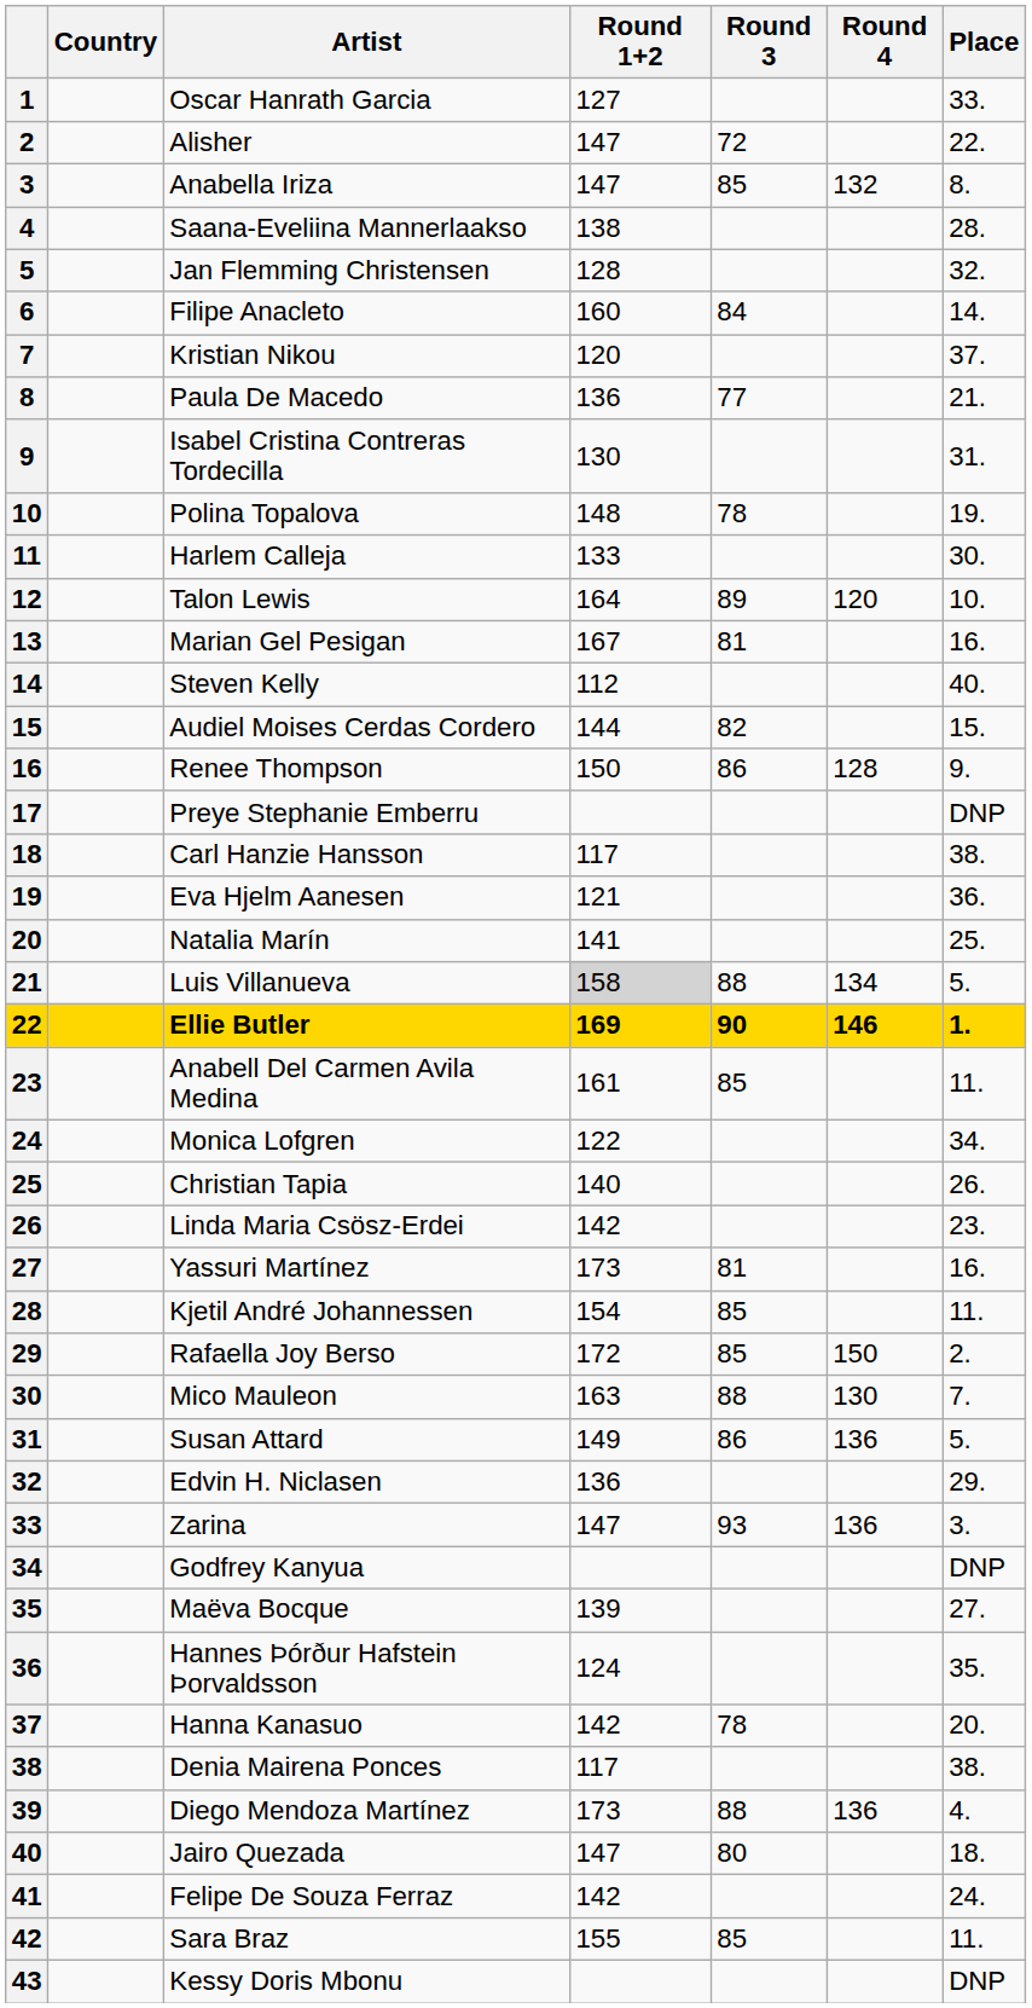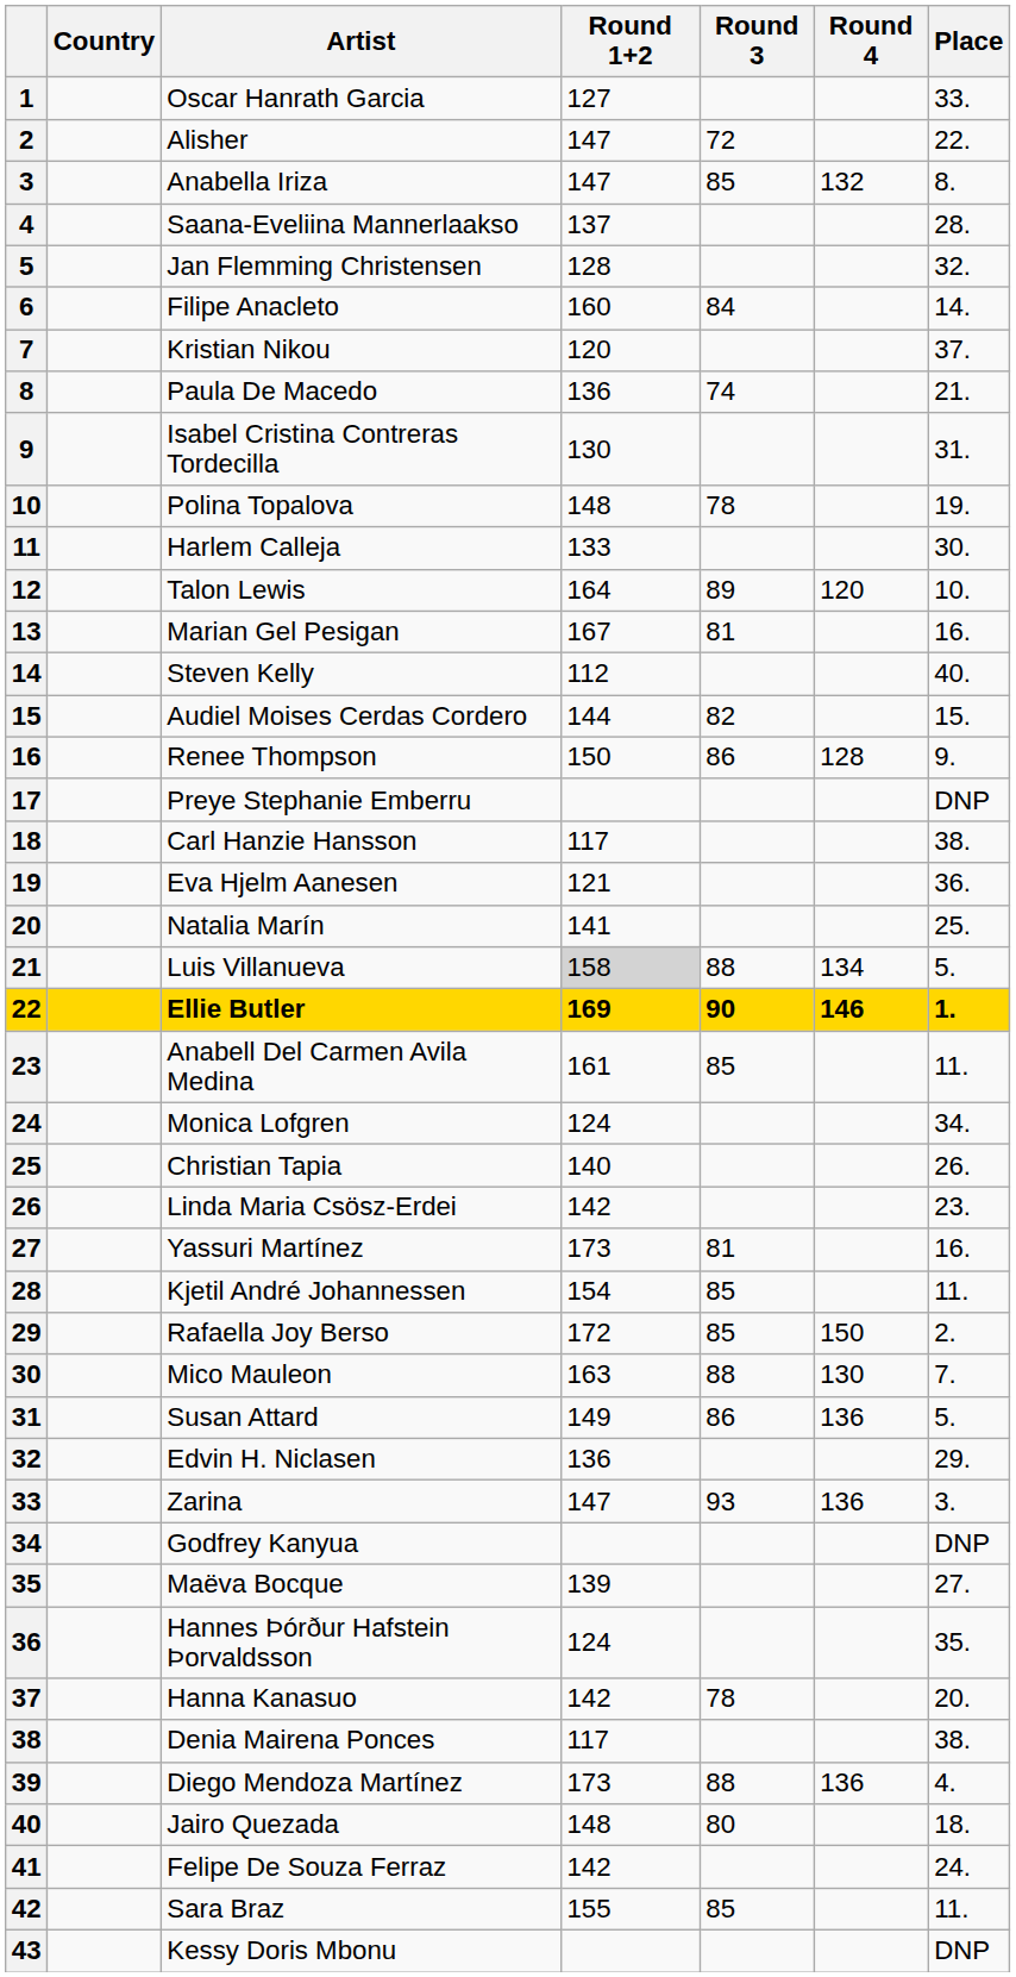 <table class="wikitable sortable plainrowheaders">
 <tr>
 <th scope="col"></th>
 <th scope="col">Country</th>
 <th scope="col" class="unsortable">Artist</th>
 <th scope="col">Round 1+2</th>
 <th scope="col">Round 3</th>
 <th scope="col">Round 4</th>
 <th scope="col">Place</th>
 </tr>
 <tr>
 <th scope="row" style="text-align:center;">1</th>
 <td></td>
 <td>Oscar Hanrath Garcia</td>
 <td>127</td>
 <td></td>
 <td></td>
 <td>33.</td>
 </tr>
 <tr>
 <th scope="row" style="text-align:center;">2</th>
 <td></td>
 <td>Alisher</td>
 <td>147</td>
 <td>72</td>
 <td></td>
 <td>22.</td>
 </tr>
 <tr>
 <th scope="row" style="text-align:center;">3</th>
 <td></td>
 <td>Anabella Iriza</td>
 <td>147</td>
 <td>85</td>
 <td>132</td>
 <td>8.</td>
 </tr>
 <tr>
 <th scope="row" style="text-align:center;">4</th>
 <td></td>
 <td>Saana-Eveliina Mannerlaakso</td>
-<td>138</td>
+<td>137</td>
 <td></td>
 <td></td>
 <td>28.</td>
 </tr>
 <tr>
 <th scope="row" style="text-align:center;">5</th>
 <td></td>
 <td>Jan Flemming Christensen</td>
 <td>128</td>
 <td></td>
 <td></td>
 <td>32.</td>
 </tr>
 <tr>
 <th scope="row" style="text-align:center;">6</th>
 <td></td>
 <td>Filipe Anacleto</td>
 <td>160</td>
 <td>84</td>
 <td></td>
 <td>14.</td>
 </tr>
 <tr>
 <th scope="row" style="text-align:center;">7</th>
 <td></td>
 <td>Kristian Nikou</td>
 <td>120</td>
 <td></td>
 <td></td>
 <td>37.</td>
 </tr>
 <tr>
 <th scope="row" style="text-align:center;">8</th>
 <td></td>
 <td>Paula De Macedo</td>
 <td>136</td>
-<td>77</td>
+<td>74</td>
 <td></td>
 <td>21.</td>
 </tr>
 <tr>
 <th scope="row" style="text-align:center;">9</th>
 <td></td>
 <td>Isabel Cristina Contreras Tordecilla</td>
 <td>130</td>
 <td></td>
 <td></td>
 <td>31.</td>
 </tr>
 <tr>
 <th scope="row" style="text-align:center;">10</th>
 <td></td>
 <td>Polina Topalova</td>
 <td>148</td>
 <td>78</td>
 <td></td>
 <td>19.</td>
 </tr>
 <tr>
 <th scope="row" style="text-align:center;">11</th>
 <td></td>
 <td>Harlem Calleja</td>
 <td>133</td>
 <td></td>
 <td></td>
 <td>30.</td>
 </tr>
 <tr>
 <th scope="row" style="text-align:center;">12</th>
 <td></td>
 <td>Talon Lewis</td>
 <td>164</td>
 <td>89</td>
 <td>120</td>
 <td>10.</td>
 </tr>
 <tr>
 <th scope="row" style="text-align:center;">13</th>
 <td></td>
 <td>Marian Gel Pesigan</td>
 <td>167</td>
 <td>81</td>
 <td></td>
 <td>16.</td>
 </tr>
 <tr>
 <th scope="row" style="text-align:center;">14</th>
 <td></td>
 <td>Steven Kelly</td>
 <td>112</td>
 <td></td>
 <td></td>
 <td>40.</td>
 </tr>
 <tr>
 <th scope="row" style="text-align:center;">15</th>
 <td></td>
 <td>Audiel Moises Cerdas Cordero</td>
 <td>144</td>
 <td>82</td>
 <td></td>
 <td>15.</td>
 </tr>
 <tr>
 <th scope="row" style="text-align:center;">16</th>
 <td></td>
 <td>Renee Thompson</td>
 <td>150</td>
 <td>86</td>
 <td>128</td>
 <td>9.</td>
 </tr>
 <tr>
 <th scope="row" style="text-align:center;">17</th>
 <td></td>
 <td>Preye Stephanie Emberru</td>
 <td></td>
 <td></td>
 <td></td>
 <td>DNP</td>
 </tr>
 <tr>
 <th scope="row" style="text-align:center;">18</th>
 <td></td>
 <td>Carl Hanzie Hansson</td>
 <td>117</td>
 <td></td>
 <td></td>
 <td>38.</td>
 </tr>
 <tr>
 <th scope="row" style="text-align:center;">19</th>
 <td></td>
 <td>Eva Hjelm Aanesen</td>
 <td>121</td>
 <td></td>
 <td></td>
 <td>36.</td>
 </tr>
 <tr>
 <th scope="row" style="text-align:center;">20</th>
 <td></td>
 <td>Natalia Marín</td>
 <td>141</td>
 <td></td>
 <td></td>
 <td>25.</td>
 </tr>
 <tr>
 <th scope="row" style="text-align:center;">21</th>
 <td></td>
 <td>Luis Villanueva</td>
 <td style="background: lightgrey;">158</td>
 <td>88</td>
 <td>134</td>
 <td>5.</td>
 </tr>
 <tr style="font-weight:bold; background:gold;">
 <th scope="row" style="text-align:center; font-weight:bold; background:gold">22</th>
 <td></td>
 <td>Ellie Butler</td>
 <td>169</td>
 <td>90</td>
 <td>146</td>
 <td>1.</td>
 </tr>
 <tr>
 <th scope="row" style="text-align:center;">23</th>
 <td></td>
 <td>Anabell Del Carmen Avila Medina</td>
 <td>161</td>
 <td>85</td>
 <td></td>
 <td>11.</td>
 </tr>
 <tr>
 <th scope="row" style="text-align:center;">24</th>
 <td></td>
 <td>Monica Lofgren</td>
-<td>122</td>
+<td>124</td>
 <td></td>
 <td></td>
 <td>34.</td>
 </tr>
 <tr>
 <th scope="row" style="text-align:center;">25</th>
 <td></td>
 <td>Christian Tapia</td>
 <td>140</td>
 <td></td>
 <td></td>
 <td>26.</td>
 </tr>
 <tr>
 <th scope="row" style="text-align:center;">26</th>
 <td></td>
 <td>Linda Maria Csösz-Erdei</td>
 <td>142</td>
 <td></td>
 <td></td>
 <td>23.</td>
 </tr>
 <tr>
 <th scope="row" style="text-align:center;">27</th>
 <td></td>
 <td>Yassuri Martínez</td>
 <td>173</td>
 <td>81</td>
 <td></td>
 <td>16.</td>
 </tr>
 <tr>
 <th scope="row" style="text-align:center;">28</th>
 <td></td>
 <td>Kjetil André Johannessen</td>
 <td>154</td>
 <td>85</td>
 <td></td>
 <td>11.</td>
 </tr>
 <tr>
 <th scope="row" style="text-align:center;">29</th>
 <td></td>
 <td>Rafaella Joy Berso</td>
 <td>172</td>
 <td>85</td>
 <td>150</td>
 <td>2.</td>
 </tr>
 <tr>
 <th scope="row" style="text-align:center;">30</th>
 <td></td>
 <td>Mico Mauleon</td>
 <td>163</td>
 <td>88</td>
 <td>130</td>
 <td>7.</td>
 </tr>
 <tr>
 <th scope="row" style="text-align:center;">31</th>
 <td></td>
 <td>Susan Attard</td>
 <td>149</td>
 <td>86</td>
 <td>136</td>
 <td>5.</td>
 </tr>
 <tr>
 <th scope="row" style="text-align:center;">32</th>
 <td></td>
 <td>Edvin H. Niclasen</td>
 <td>136</td>
 <td></td>
 <td></td>
 <td>29.</td>
 </tr>
 <tr>
 <th scope="row" style="text-align:center;">33</th>
 <td></td>
 <td>Zarina</td>
 <td>147</td>
 <td>93</td>
 <td>136</td>
 <td>3.</td>
 </tr>
 <tr>
 <th scope="row" style="text-align:center;">34</th>
 <td></td>
 <td>Godfrey Kanyua</td>
 <td></td>
 <td></td>
 <td></td>
 <td>DNP</td>
 </tr>
 <tr>
 <th scope="row" style="text-align:center;">35</th>
 <td></td>
 <td>Maëva Bocque</td>
 <td>139</td>
 <td></td>
 <td></td>
 <td>27.</td>
 </tr>
 <tr>
 <th scope="row" style="text-align:center;">36</th>
 <td></td>
 <td>Hannes Þórður Hafstein Þorvaldsson</td>
 <td>124</td>
 <td></td>
 <td></td>
 <td>35.</td>
 </tr>
 <tr>
 <th scope="row" style="text-align:center;">37</th>
 <td></td>
 <td>Hanna Kanasuo</td>
 <td>142</td>
 <td>78</td>
 <td></td>
 <td>20.</td>
 </tr>
 <tr>
 <th scope="row" style="text-align:center;">38</th>
 <td></td>
 <td>Denia Mairena Ponces</td>
 <td>117</td>
 <td></td>
 <td></td>
 <td>38.</td>
 </tr>
 <tr>
 <th scope="row" style="text-align:center;">39</th>
 <td></td>
 <td>Diego Mendoza Martínez</td>
 <td>173</td>
 <td>88</td>
 <td>136</td>
 <td>4.</td>
 </tr>
 <tr>
 <th scope="row" style="text-align:center;">40</th>
 <td></td>
 <td>Jairo Quezada</td>
-<td>147</td>
+<td>148</td>
 <td>80</td>
 <td></td>
 <td>18.</td>
 </tr>
 <tr>
 <th scope="row" style="text-align:center;">41</th>
 <td></td>
 <td>Felipe De Souza Ferraz</td>
 <td>142</td>
 <td></td>
 <td></td>
 <td>24.</td>
 </tr>
 <tr>
 <th scope="row" style="text-align:center;">42</th>
 <td></td>
 <td>Sara Braz</td>
 <td>155</td>
 <td>85</td>
 <td></td>
 <td>11.</td>
 </tr>
 <tr>
 <th scope="row" style="text-align:center;">43</th>
 <td></td>
 <td>Kessy Doris Mbonu</td>
 <td></td>
 <td></td>
 <td></td>
 <td>DNP</td>
 </tr>
 <tr>
 </tr>
 </table>
